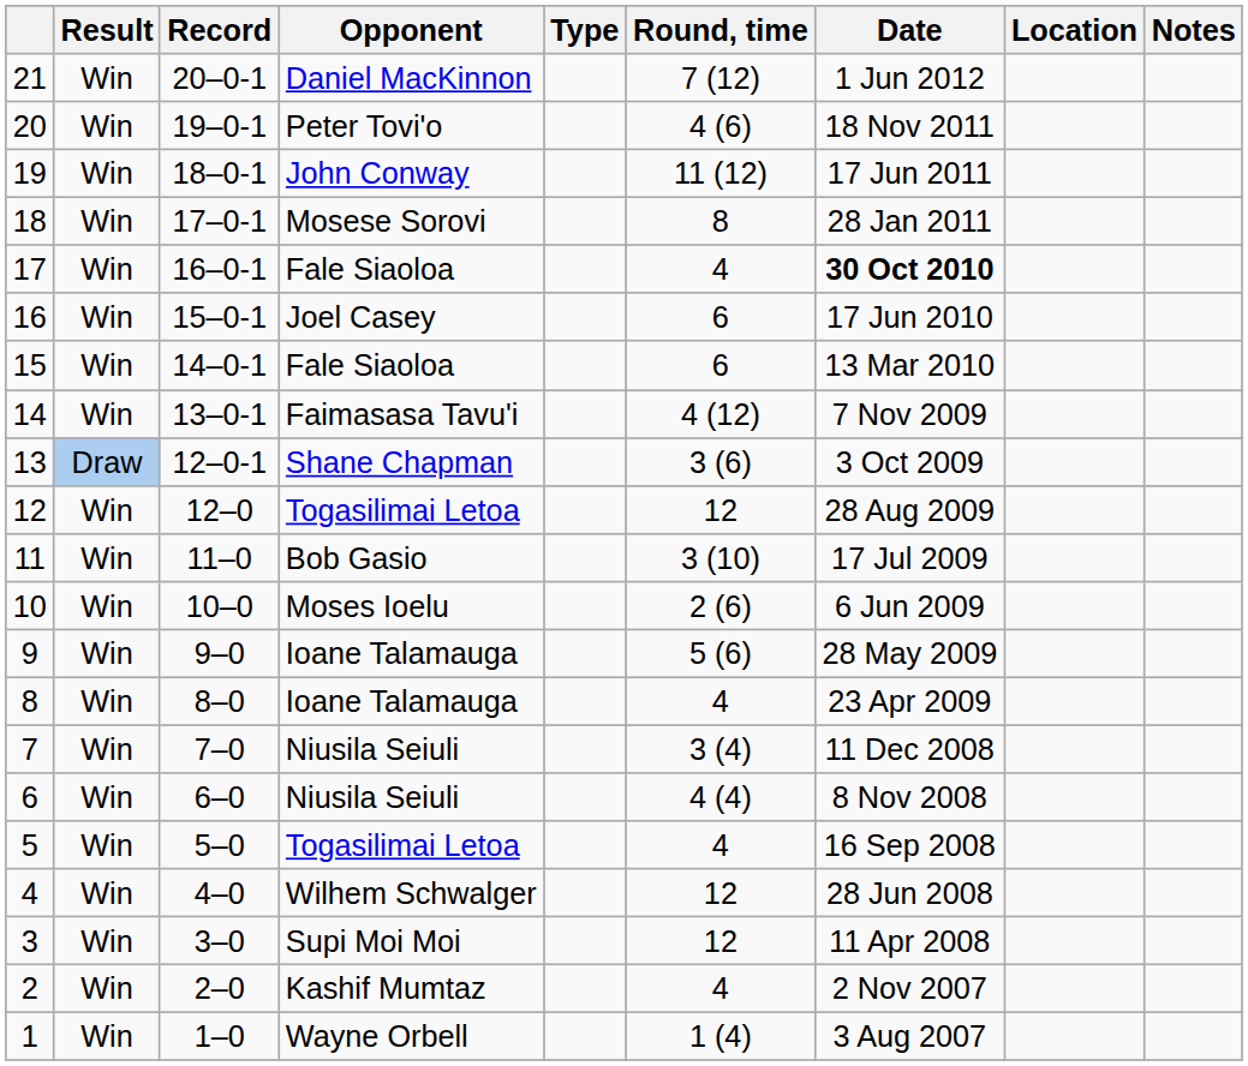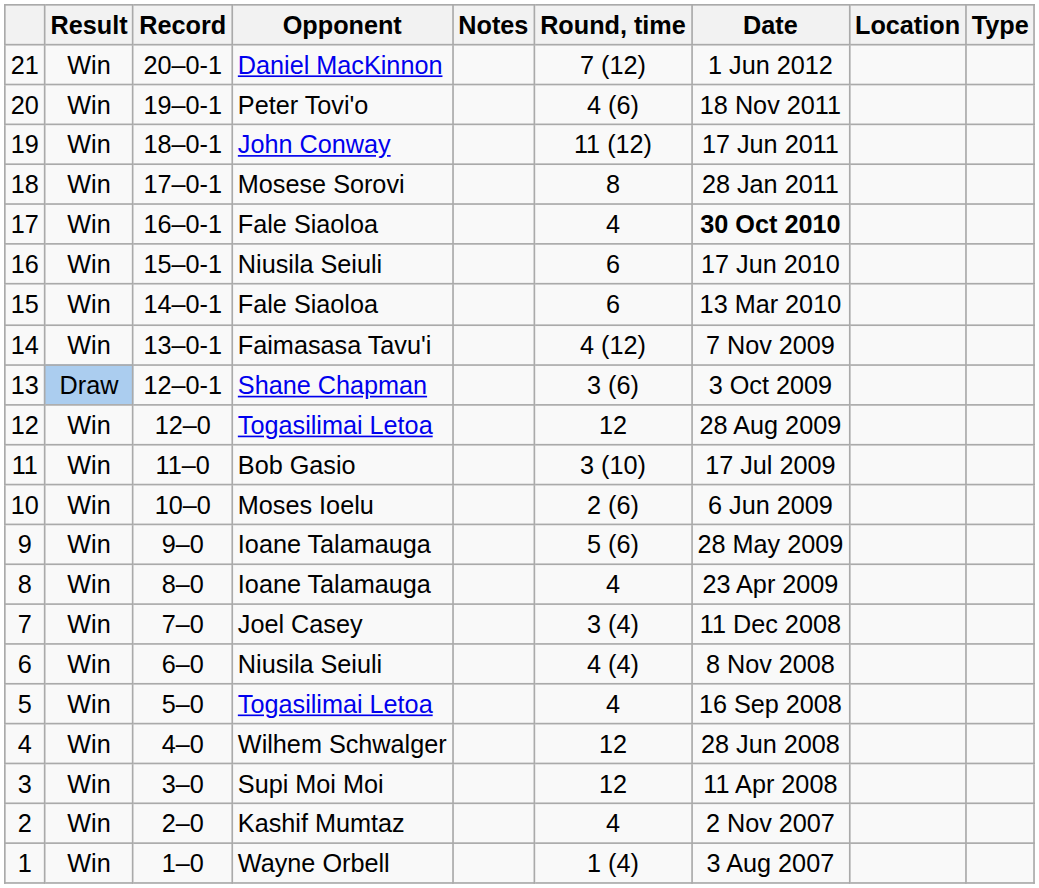 <table class="wikitable" style="text-align:center; font-size:95%">
 <tr>
 <th></th>
 <th>Result</th>
 <th>Record</th>
 <th>Opponent</th>
-<th>Type</th>
+<th>Notes</th>
 <th>Round, time</th>
 <th>Date</th>
 <th>Location</th>
-<th>Notes</th>
+<th>Type</th>
 </tr>
 <tr>
 <td>21</td>
 <td>Win</td>
 <td>20–0-1</td>
 <td style="text-align:left;"> <a href='#'>Daniel MacKinnon</a></td>
-<td></td>
+<td style="text-align:left;"></td>
 <td>7 (12) </td>
 <td>1 Jun 2012</td>
 <td style="text-align:left;"> </td>
-<td style="text-align:left;"></td>
+<td></td>
 </tr>
 <tr>
 <td>20</td>
 <td>Win</td>
 <td>19–0-1</td>
 <td style="text-align:left;"> Peter Tovi'o</td>
 <td></td>
 <td>4 (6) </td>
 <td>18 Nov 2011</td>
 <td style="text-align:left;"> </td>
 <td></td>
 </tr>
 <tr>
 <td>19</td>
 <td>Win</td>
 <td>18–0-1</td>
 <td style="text-align:left;"> <a href='#'>John Conway</a></td>
-<td></td>
+<td style="text-align:left;"></td>
 <td>11 (12) </td>
 <td>17 Jun 2011</td>
 <td style="text-align:left;"> </td>
-<td style="text-align:left;"></td>
+<td></td>
 </tr>
 <tr>
 <td>18</td>
 <td>Win</td>
 <td>17–0-1</td>
 <td style="text-align:left;"> Mosese Sorovi</td>
 <td></td>
 <td>8</td>
 <td>28 Jan 2011</td>
 <td style="text-align:left;"> </td>
 <td></td>
 </tr>
 <tr>
 <td>17</td>
 <td>Win</td>
 <td>16–0-1</td>
 <td style="text-align:left;"> Fale Siaoloa</td>
 <td></td>
 <td>4</td>
 <td><strong>30 Oct 2010</strong></td>
 <td style="text-align:left;"> </td>
 <td></td>
 </tr>
 <tr>
 <td>16</td>
 <td>Win</td>
 <td>15–0-1</td>
-<td style="text-align:left;"> Joel Casey</td>
-<td></td>
+<td style="text-align:left;"> Niusila Seiuli</td>
+<td style="text-align:left;"></td>
 <td>6</td>
 <td>17 Jun 2010</td>
 <td style="text-align:left;"> </td>
-<td style="text-align:left;"></td>
+<td></td>
 </tr>
 <tr>
 <td>15</td>
 <td>Win</td>
 <td>14–0-1</td>
 <td style="text-align:left;"> Fale Siaoloa</td>
 <td></td>
 <td>6</td>
 <td>13 Mar 2010</td>
 <td style="text-align:left;"> </td>
 <td></td>
 </tr>
 <tr>
 <td>14</td>
 <td>Win</td>
 <td>13–0-1</td>
 <td style="text-align:left;"> Faimasasa Tavu'i</td>
-<td></td>
+<td style="text-align:left;"></td>
 <td>4 (12) </td>
 <td>7 Nov 2009</td>
 <td style="text-align:left;"> </td>
-<td style="text-align:left;"></td>
+<td></td>
 </tr>
 <tr>
 <td>13</td>
 <td style="background:#abcdef;">Draw</td>
 <td>12–0-1</td>
 <td style="text-align:left;"> <a href='#'>Shane Chapman</a></td>
 <td></td>
 <td>3 (6) </td>
 <td>3 Oct 2009</td>
 <td style="text-align:left;"> </td>
 <td></td>
 </tr>
 <tr>
 <td>12</td>
 <td>Win</td>
 <td>12–0</td>
 <td style="text-align:left;"> <a href='#'>Togasilimai Letoa</a></td>
-<td></td>
+<td style="text-align:left;"></td>
 <td>12</td>
 <td>28 Aug 2009</td>
 <td style="text-align:left;"> </td>
-<td style="text-align:left;"></td>
+<td></td>
 </tr>
 <tr>
 <td>11</td>
 <td>Win</td>
 <td>11–0</td>
 <td style="text-align:left;"> Bob Gasio</td>
 <td></td>
 <td>3 (10) </td>
 <td>17 Jul 2009</td>
 <td style="text-align:left;"> </td>
 <td></td>
 </tr>
 <tr>
 <td>10</td>
 <td>Win</td>
 <td>10–0</td>
 <td style="text-align:left;"> Moses Ioelu</td>
 <td></td>
 <td>2 (6)</td>
 <td>6 Jun 2009</td>
 <td style="text-align:left;"> </td>
 <td></td>
 </tr>
 <tr>
 <td>9</td>
 <td>Win</td>
 <td>9–0</td>
 <td style="text-align:left;"> Ioane Talamauga</td>
 <td></td>
 <td>5 (6) </td>
 <td>28 May 2009</td>
 <td style="text-align:left;"> </td>
 <td></td>
 </tr>
 <tr>
 <td>8</td>
 <td>Win</td>
 <td>8–0</td>
 <td style="text-align:left;"> Ioane Talamauga</td>
 <td></td>
 <td>4</td>
 <td>23 Apr 2009</td>
 <td style="text-align:left;"> </td>
 <td></td>
 </tr>
 <tr>
 <td>7</td>
 <td>Win</td>
 <td>7–0</td>
-<td style="text-align:left;"> Niusila Seiuli</td>
+<td style="text-align:left;"> Joel Casey</td>
 <td></td>
 <td>3 (4) </td>
 <td>11 Dec 2008</td>
 <td style="text-align:left;"> </td>
 <td></td>
 </tr>
 <tr>
 <td>6</td>
 <td>Win</td>
 <td>6–0</td>
 <td style="text-align:left;"> Niusila Seiuli</td>
 <td></td>
 <td>4 (4) </td>
 <td>8 Nov 2008</td>
 <td style="text-align:left;"> </td>
 <td></td>
 </tr>
 <tr>
 <td>5</td>
 <td>Win</td>
 <td>5–0</td>
 <td style="text-align:left;"> <a href='#'>Togasilimai Letoa</a></td>
 <td></td>
 <td>4</td>
 <td>16 Sep 2008</td>
 <td style="text-align:left;"> </td>
 <td></td>
 </tr>
 <tr>
 <td>4</td>
 <td>Win</td>
 <td>4–0</td>
 <td style="text-align:left;"> Wilhem Schwalger</td>
-<td></td>
+<td style="text-align:left;"></td>
 <td>12</td>
 <td>28 Jun 2008</td>
 <td style="text-align:left;"> </td>
-<td style="text-align:left;"></td>
+<td></td>
 </tr>
 <tr>
 <td>3</td>
 <td>Win</td>
 <td>3–0</td>
 <td style="text-align:left;"> Supi Moi Moi</td>
 <td></td>
 <td>12</td>
 <td>11 Apr 2008</td>
 <td style="text-align:left;"> </td>
 <td></td>
 </tr>
 <tr>
 <td>2</td>
 <td>Win</td>
 <td>2–0</td>
 <td style="text-align:left;"> Kashif Mumtaz</td>
 <td></td>
 <td>4</td>
 <td>2 Nov 2007</td>
 <td style="text-align:left;"> </td>
 <td></td>
 </tr>
 <tr>
 <td>1</td>
 <td>Win</td>
 <td>1–0</td>
 <td style="text-align:left;"> Wayne Orbell</td>
-<td></td>
+<td style="text-align:left;"></td>
 <td>1 (4) </td>
 <td>3 Aug 2007</td>
 <td style="text-align:left;"> </td>
-<td style="text-align:left;"></td>
+<td></td>
 </tr>
 </table>
